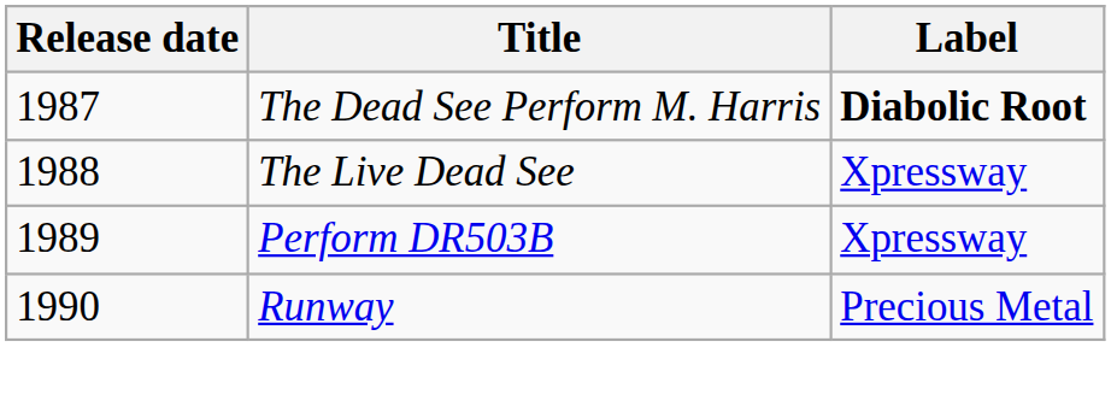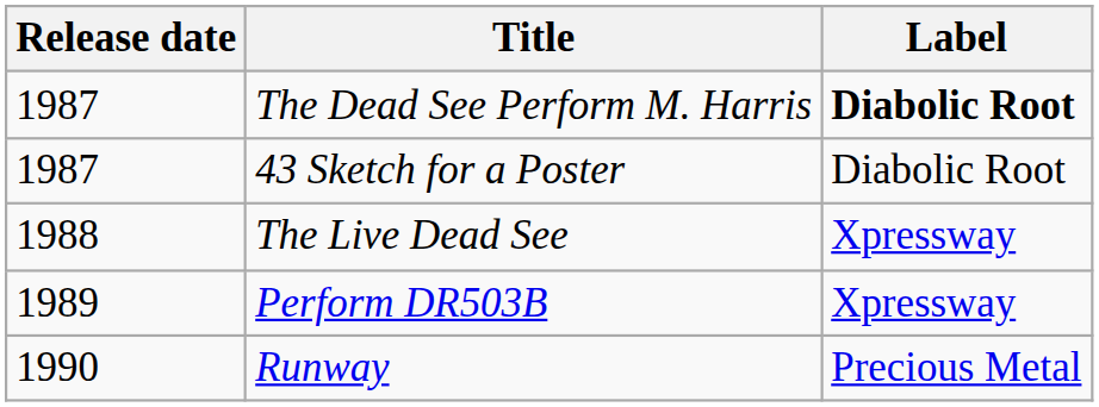 <table class="wikitable sortable">
 <tr>
 <th>Release date</th>
 <th>Title</th>
 <th>Label</th>
 </tr>
 <tr>
 <td>1987</td>
 <td><em>The Dead See Perform M. Harris</em></td>
 <td><strong>Diabolic Root</strong></td>
+</tr>
+<tr>
+<td>1987</td>
+<td><em>43 Sketch for a Poster</em></td>
+<td>Diabolic Root</td>
 </tr>
 <tr>
 <td>1988</td>
 <td><em>The Live Dead See</em></td>
 <td><a href='#'>Xpressway</a></td>
 </tr>
 <tr>
 <td>1989</td>
 <td><em><a href='#'>Perform DR503B</a></em></td>
 <td><a href='#'>Xpressway</a></td>
 </tr>
 <tr>
 <td>1990</td>
 <td><em><a href='#'>Runway</a></em></td>
 <td><a href='#'>Precious Metal</a></td>
 </tr>
 </table>
